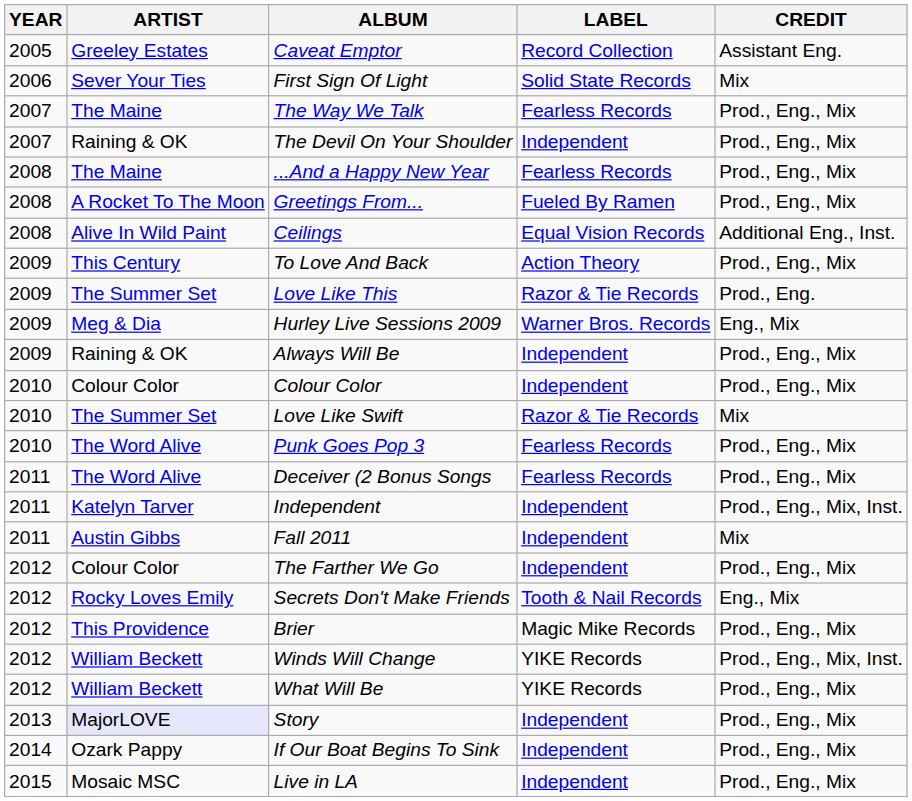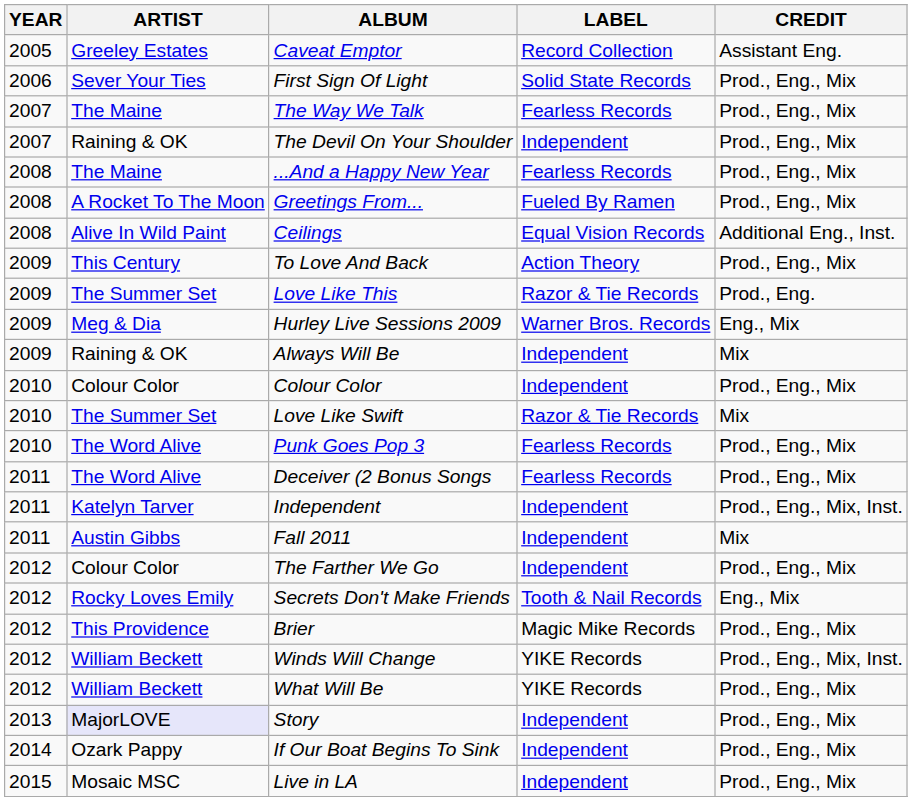 <table class="wikitable sortable">
 <tr>
 <th>YEAR</th>
 <th>ARTIST</th>
 <th>ALBUM</th>
 <th>LABEL</th>
 <th>CREDIT</th>
 </tr>
 <tr>
 <td>2005</td>
 <td><a href='#'>Greeley Estates</a></td>
 <td><em><a href='#'>Caveat Emptor</a></em></td>
 <td><a href='#'>Record Collection</a></td>
 <td>Assistant Eng.</td>
 </tr>
 <tr>
 <td>2006</td>
 <td><a href='#'>Sever Your Ties</a></td>
 <td><em>First Sign Of Light</em></td>
 <td><a href='#'>Solid State Records</a></td>
-<td>Mix</td>
+<td>Prod., Eng., Mix</td>
 </tr>
 <tr>
 <td>2007</td>
 <td><a href='#'>The Maine</a></td>
 <td><em><a href='#'>The Way We Talk</a></em></td>
 <td><a href='#'>Fearless Records</a></td>
 <td>Prod., Eng., Mix</td>
 </tr>
 <tr>
 <td>2007</td>
 <td>Raining & OK</td>
 <td><em>The Devil On Your Shoulder</em></td>
 <td><a href='#'>Independent</a></td>
 <td>Prod., Eng., Mix</td>
 </tr>
 <tr>
 <td>2008</td>
 <td><a href='#'>The Maine</a></td>
 <td><em><a href='#'>...And a Happy New Year</a></em></td>
 <td><a href='#'>Fearless Records</a></td>
 <td>Prod., Eng., Mix</td>
 </tr>
 <tr>
 <td>2008</td>
 <td><a href='#'>A Rocket To The Moon</a></td>
 <td><em><a href='#'>Greetings From...</a></em></td>
 <td><a href='#'>Fueled By Ramen</a></td>
 <td>Prod., Eng., Mix</td>
 </tr>
 <tr>
 <td>2008</td>
 <td><a href='#'>Alive In Wild Paint</a></td>
 <td><em><a href='#'>Ceilings</a></em></td>
 <td><a href='#'>Equal Vision Records</a></td>
 <td>Additional Eng., Inst.</td>
 </tr>
 <tr>
 <td>2009</td>
 <td><a href='#'>This Century</a></td>
 <td><em>To Love And Back</em></td>
 <td><a href='#'>Action Theory</a></td>
 <td>Prod., Eng., Mix</td>
 </tr>
 <tr>
 <td>2009</td>
 <td><a href='#'>The Summer Set</a></td>
 <td><em><a href='#'>Love Like This</a></em></td>
 <td><a href='#'>Razor & Tie Records</a></td>
 <td>Prod., Eng.</td>
 </tr>
 <tr>
 <td>2009</td>
 <td><a href='#'>Meg & Dia</a></td>
 <td><em>Hurley Live Sessions 2009</em></td>
 <td><a href='#'>Warner Bros. Records</a></td>
 <td>Eng., Mix</td>
 </tr>
 <tr>
 <td>2009</td>
 <td>Raining & OK</td>
 <td><em>Always Will Be</em></td>
 <td><a href='#'>Independent</a></td>
-<td>Prod., Eng., Mix</td>
+<td>Mix</td>
 </tr>
 <tr>
 <td>2010</td>
 <td>Colour Color</td>
 <td><em>Colour Color</em></td>
 <td><a href='#'>Independent</a></td>
 <td>Prod., Eng., Mix</td>
 </tr>
 <tr>
 <td>2010</td>
 <td><a href='#'>The Summer Set</a></td>
 <td><em>Love Like Swift</em></td>
 <td><a href='#'>Razor & Tie Records</a></td>
 <td>Mix</td>
 </tr>
 <tr>
 <td>2010</td>
 <td><a href='#'>The Word Alive</a></td>
 <td><em><a href='#'>Punk Goes Pop 3</a></em></td>
 <td><a href='#'>Fearless Records</a></td>
 <td>Prod., Eng., Mix</td>
 </tr>
 <tr>
 <td>2011</td>
 <td><a href='#'>The Word Alive</a></td>
 <td><em>Deceiver (2 Bonus Songs</em></td>
 <td><a href='#'>Fearless Records</a></td>
 <td>Prod., Eng., Mix</td>
 </tr>
 <tr>
 <td>2011</td>
 <td><a href='#'>Katelyn Tarver</a></td>
 <td><em>Independent</em></td>
 <td><a href='#'>Independent</a></td>
 <td>Prod., Eng., Mix, Inst.</td>
 </tr>
 <tr>
 <td>2011</td>
 <td><a href='#'>Austin Gibbs</a></td>
 <td><em>Fall 2011</em></td>
 <td><a href='#'>Independent</a></td>
 <td>Mix</td>
 </tr>
 <tr>
 <td>2012</td>
 <td>Colour Color</td>
 <td><em>The Farther We Go</em></td>
 <td><a href='#'>Independent</a></td>
 <td>Prod., Eng., Mix</td>
 </tr>
 <tr>
 <td>2012</td>
 <td><a href='#'>Rocky Loves Emily</a></td>
 <td><em>Secrets Don't Make Friends</em></td>
 <td><a href='#'>Tooth & Nail Records</a></td>
 <td>Eng., Mix</td>
 </tr>
 <tr>
 <td>2012</td>
 <td><a href='#'>This Providence</a></td>
 <td><em>Brier</em></td>
 <td>Magic Mike Records</td>
 <td>Prod., Eng., Mix</td>
 </tr>
 <tr>
 <td>2012</td>
 <td><a href='#'>William Beckett</a></td>
 <td><em>Winds Will Change</em></td>
 <td>YIKE Records</td>
 <td>Prod., Eng., Mix, Inst.</td>
 </tr>
 <tr>
 <td>2012</td>
 <td><a href='#'>William Beckett</a></td>
 <td><em>What Will Be</em></td>
 <td>YIKE Records</td>
 <td>Prod., Eng., Mix</td>
 </tr>
 <tr>
 <td>2013</td>
 <td style="background: lavender;">MajorLOVE</td>
 <td><em>Story</em></td>
 <td><a href='#'>Independent</a></td>
 <td>Prod., Eng., Mix</td>
 </tr>
 <tr>
 <td>2014</td>
 <td>Ozark Pappy</td>
 <td><em>If Our Boat Begins To Sink</em></td>
 <td><a href='#'>Independent</a></td>
 <td>Prod., Eng., Mix</td>
 </tr>
 <tr>
 <td>2015</td>
 <td>Mosaic MSC</td>
 <td><em>Live in LA</em></td>
 <td><a href='#'>Independent</a></td>
 <td>Prod., Eng., Mix</td>
 </tr>
 <tr>
 </tr>
 </table>
